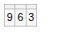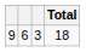 <table class="wikitable">
 <tr>
 <th></th>
 <th></th>
 <th></th>
+<th>Total</th>
 </tr>
 <tr style="text-align:center;">
 <td>9</td>
 <td>6</td>
 <td>3</td>
+<td>18</td>
 </tr>
 </table>
